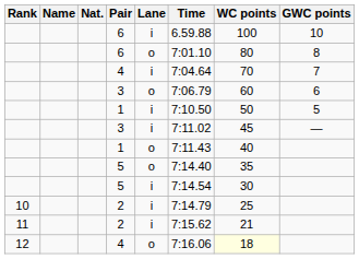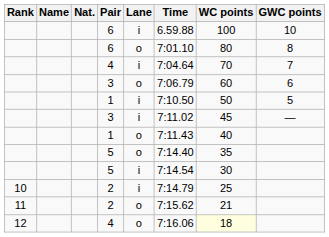 <table class="wikitable sortable" style="text-align:center">
 <tr>
 <th>Rank</th>
 <th>Name</th>
 <th>Nat.</th>
 <th>Pair</th>
 <th>Lane</th>
 <th>Time</th>
 <th>WC points</th>
 <th>GWC points</th>
 </tr>
 <tr>
 <td></td>
 <td align=left></td>
 <td></td>
 <td>6</td>
 <td>i</td>
 <td>6.59.88</td>
 <td>100</td>
 <td>10</td>
 </tr>
 <tr>
 <td></td>
 <td align=left></td>
 <td></td>
 <td>6</td>
 <td>o</td>
 <td>7:01.10</td>
 <td>80</td>
 <td>8</td>
 </tr>
 <tr>
 <td></td>
 <td align=left></td>
 <td></td>
 <td>4</td>
 <td>i</td>
 <td>7:04.64</td>
 <td>70</td>
 <td>7</td>
 </tr>
 <tr>
 <td></td>
 <td align=left></td>
 <td></td>
 <td>3</td>
 <td>o</td>
 <td>7:06.79</td>
 <td>60</td>
 <td>6</td>
 </tr>
 <tr>
 <td></td>
 <td align=left></td>
 <td></td>
 <td>1</td>
 <td>i</td>
 <td>7:10.50</td>
 <td>50</td>
 <td>5</td>
 </tr>
 <tr>
 <td></td>
 <td align=left></td>
 <td></td>
 <td>3</td>
 <td>i</td>
 <td>7:11.02</td>
 <td>45</td>
 <td>—</td>
 </tr>
 <tr>
 <td></td>
 <td align=left></td>
 <td></td>
 <td>1</td>
 <td>o</td>
 <td>7:11.43</td>
 <td>40</td>
 <td></td>
 </tr>
 <tr>
 <td></td>
 <td align=left></td>
 <td></td>
 <td>5</td>
 <td>o</td>
 <td>7:14.40</td>
 <td>35</td>
 <td></td>
 </tr>
 <tr>
 <td></td>
 <td align=left></td>
 <td></td>
 <td>5</td>
 <td>i</td>
 <td>7:14.54</td>
 <td>30</td>
 <td></td>
 </tr>
 <tr>
 <td>10</td>
 <td align=left></td>
 <td></td>
 <td>2</td>
 <td>i</td>
 <td>7:14.79</td>
 <td>25</td>
 <td></td>
 </tr>
 <tr>
 <td>11</td>
 <td align=left></td>
 <td></td>
 <td>2</td>
-<td>i</td>
+<td>o</td>
 <td>7:15.62</td>
 <td>21</td>
 <td></td>
 </tr>
 <tr>
 <td>12</td>
 <td align=left></td>
 <td></td>
 <td>4</td>
 <td>o</td>
 <td>7:16.06</td>
 <td style="background: lightyellow;">18</td>
 <td></td>
 </tr>
 </table>
